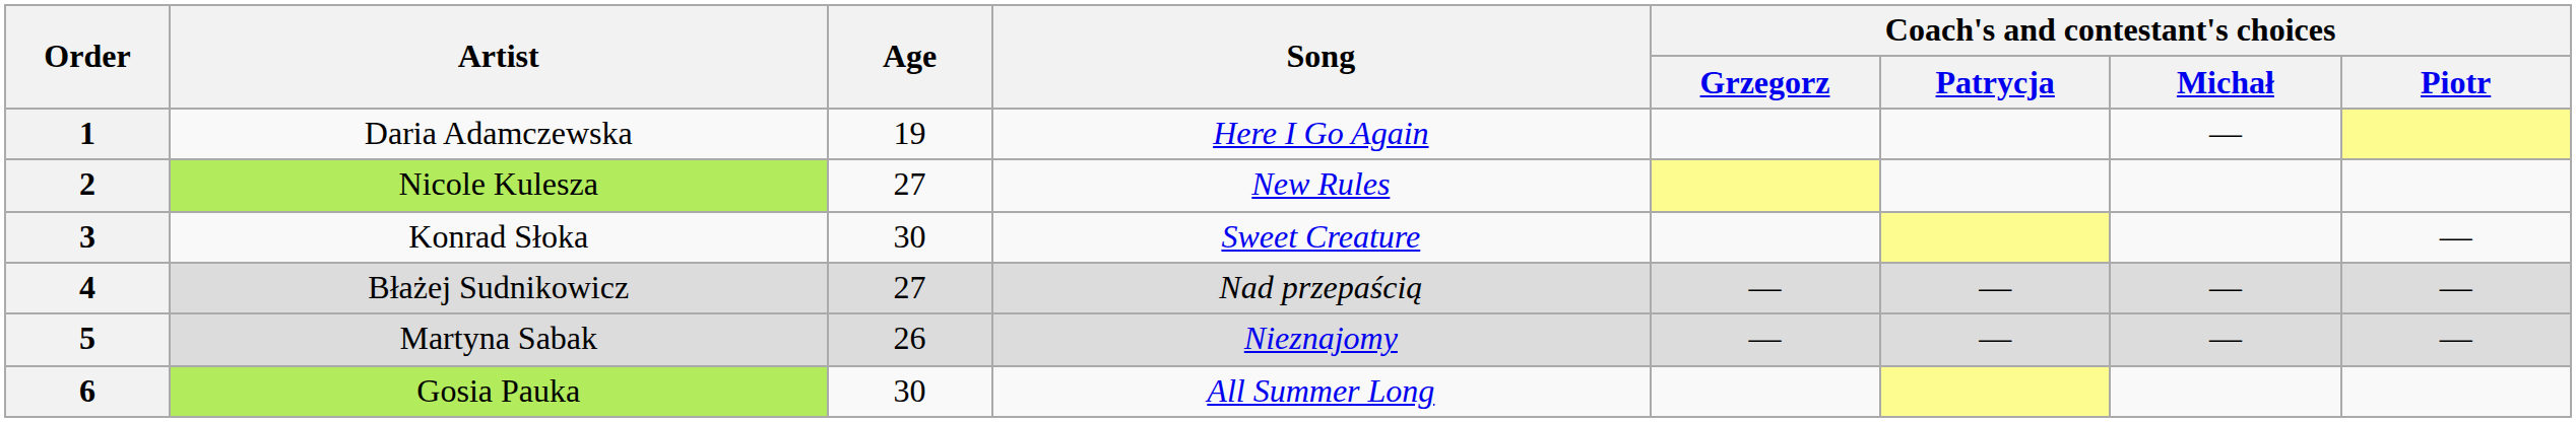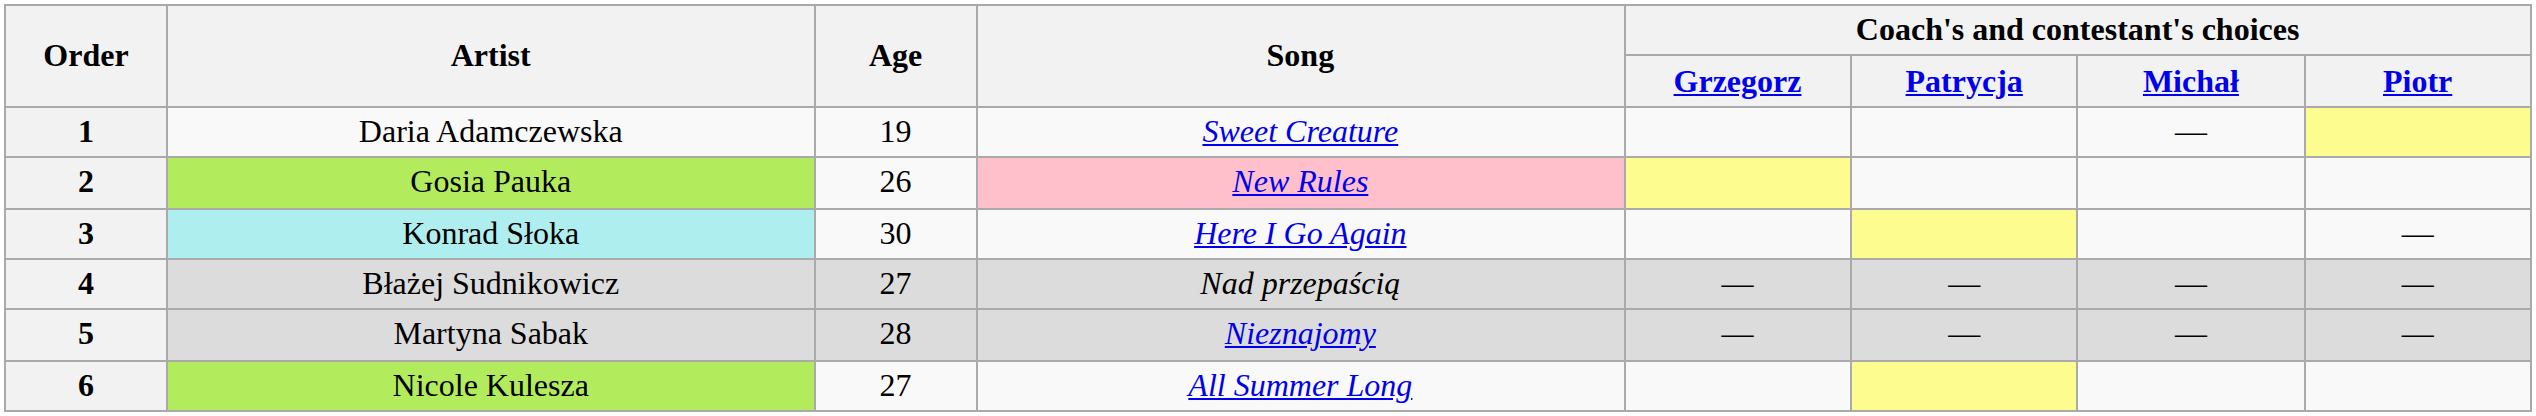 <table class="wikitable" style="text-align:center; width:100%;">
 <tr>
 <th scope="col" rowspan="2" style="width:05%;">Order</th>
 <th scope="col" rowspan="2" style="width:20%;">Artist</th>
 <th scope="col" rowspan="2" style="width:05%;">Age</th>
 <th scope="col" rowspan="2" style="width:20%;">Song</th>
 <th scope="col" colspan="4" style="width:32%;">Coach's and contestant's choices</th>
 </tr>
 <tr>
 <th style="width:07%;"><a href='#'>Grzegorz</a></th>
 <th style="width:07%;"><a href='#'>Patrycja</a></th>
 <th style="width:07%;"><a href='#'>Michał</a></th>
 <th style="width:07%;"><a href='#'>Piotr</a></th>
 </tr>
 <tr>
 <th>1</th>
 <td>Daria Adamczewska</td>
 <td>19</td>
-<td><em><a href='#'>Here I Go Again</a></em></td>
+<td><em><a href='#'>Sweet Creature</a></em></td>
 <td><strong></strong></td>
 <td><strong></strong></td>
 <td>—</td>
 <td style="background:#fdfc8f;"><strong></strong></td>
 </tr>
 <tr>
 <th>2</th>
-<td style="background:#B2EC5D;">Nicole Kulesza</td>
-<td>27</td>
-<td><em><a href='#'>New Rules</a></em></td>
+<td style="background:#B2EC5D;">Gosia Pauka</td>
+<td>26</td>
+<td style="background: pink;"><em><a href='#'>New Rules</a></em></td>
 <td style="background:#fdfc8f;"><strong></strong></td>
 <td><strong></strong></td>
 <td><strong></strong></td>
 <td><strong></strong></td>
 </tr>
 <tr>
 <th>3</th>
-<td>Konrad Słoka</td>
+<td style="background: paleturquoise;">Konrad Słoka</td>
 <td>30</td>
-<td><em><a href='#'>Sweet Creature</a></em></td>
+<td><em><a href='#'>Here I Go Again</a></em></td>
 <td><strong></strong></td>
 <td style="background:#fdfc8f;"><strong></strong></td>
 <td><strong></strong></td>
 <td>—</td>
 </tr>
 <tr>
 <th>4</th>
 <td style="background:#DCDCDC;">Błażej Sudnikowicz</td>
 <td style="background:#DCDCDC;">27</td>
 <td style="background:#DCDCDC;"><em>Nad przepaścią</em></td>
 <td style="background:#DCDCDC;">—</td>
 <td style="background:#DCDCDC;">—</td>
 <td style="background:#DCDCDC;">—</td>
 <td style="background:#DCDCDC;">—</td>
 </tr>
 <tr>
 <th>5</th>
 <td style="background:#DCDCDC;">Martyna Sabak</td>
-<td style="background:#DCDCDC;">26</td>
+<td style="background:#DCDCDC;">28</td>
 <td style="background:#DCDCDC;"><em><a href='#'>Nieznajomy</a></em></td>
 <td style="background:#DCDCDC;">—</td>
 <td style="background:#DCDCDC;">—</td>
 <td style="background:#DCDCDC;">—</td>
 <td style="background:#DCDCDC;">—</td>
 </tr>
 <tr>
 <th>6</th>
-<td style="background:#B2EC5D;">Gosia Pauka</td>
-<td>30</td>
+<td style="background:#B2EC5D;">Nicole Kulesza</td>
+<td>27</td>
 <td><em><a href='#'>All Summer Long</a></em></td>
 <td><strong></strong></td>
 <td style="background:#fdfc8f;"><strong></strong></td>
 <td><strong></strong></td>
 <td><strong></strong></td>
 </tr>
 </table>
